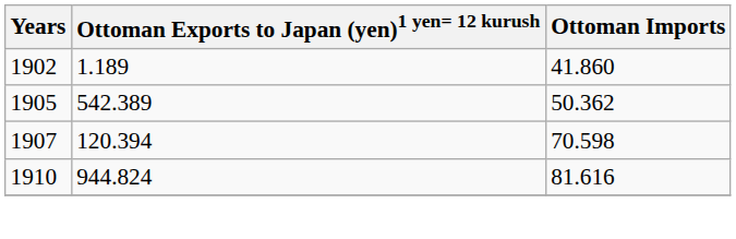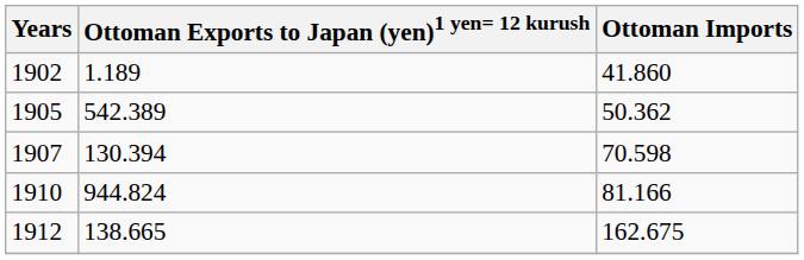 <table class="wikitable sortable">
 <tr>
 <th>Years</th>
 <th>Ottoman Exports to Japan (yen)<sup>1 yen= 12 kurush</sup></th>
 <th>Ottoman Imports</th>
 </tr>
 <tr>
 <td>1902</td>
 <td>1.189</td>
 <td>41.860</td>
 </tr>
 <tr>
 <td>1905</td>
 <td>542.389</td>
 <td>50.362</td>
 </tr>
 <tr>
 <td>1907</td>
-<td>120.394</td>
+<td>130.394</td>
 <td>70.598</td>
 </tr>
 <tr>
 <td>1910</td>
 <td>944.824</td>
-<td>81.616</td>
+<td>81.166</td>
+</tr>
+<tr>
+<td>1912</td>
+<td>138.665</td>
+<td>162.675</td>
 </tr>
 <tr>
 </tr>
 </table>
